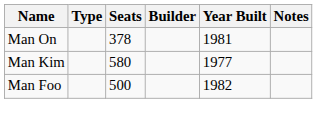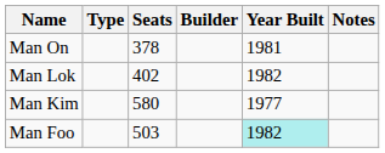 <table class="wikitable">
 <tr>
 <th>Name</th>
 <th>Type</th>
 <th>Seats</th>
 <th>Builder</th>
 <th>Year Built</th>
 <th>Notes</th>
 </tr>
 <tr>
 <td>Man On</td>
 <td></td>
 <td>378</td>
 <td></td>
 <td>1981</td>
 <td></td>
 </tr>
 <tr>
+<td>Man Lok</td>
+<td></td>
+<td>402</td>
+<td></td>
+<td>1982</td>
+<td></td>
+</tr>
+<tr>
 <td>Man Kim</td>
 <td></td>
 <td>580</td>
 <td></td>
 <td>1977</td>
 <td></td>
 </tr>
 <tr>
 <td>Man Foo</td>
 <td></td>
-<td>500</td>
+<td>503</td>
 <td></td>
-<td>1982</td>
+<td style="background: paleturquoise;">1982</td>
 <td></td>
 </tr>
 </table>
